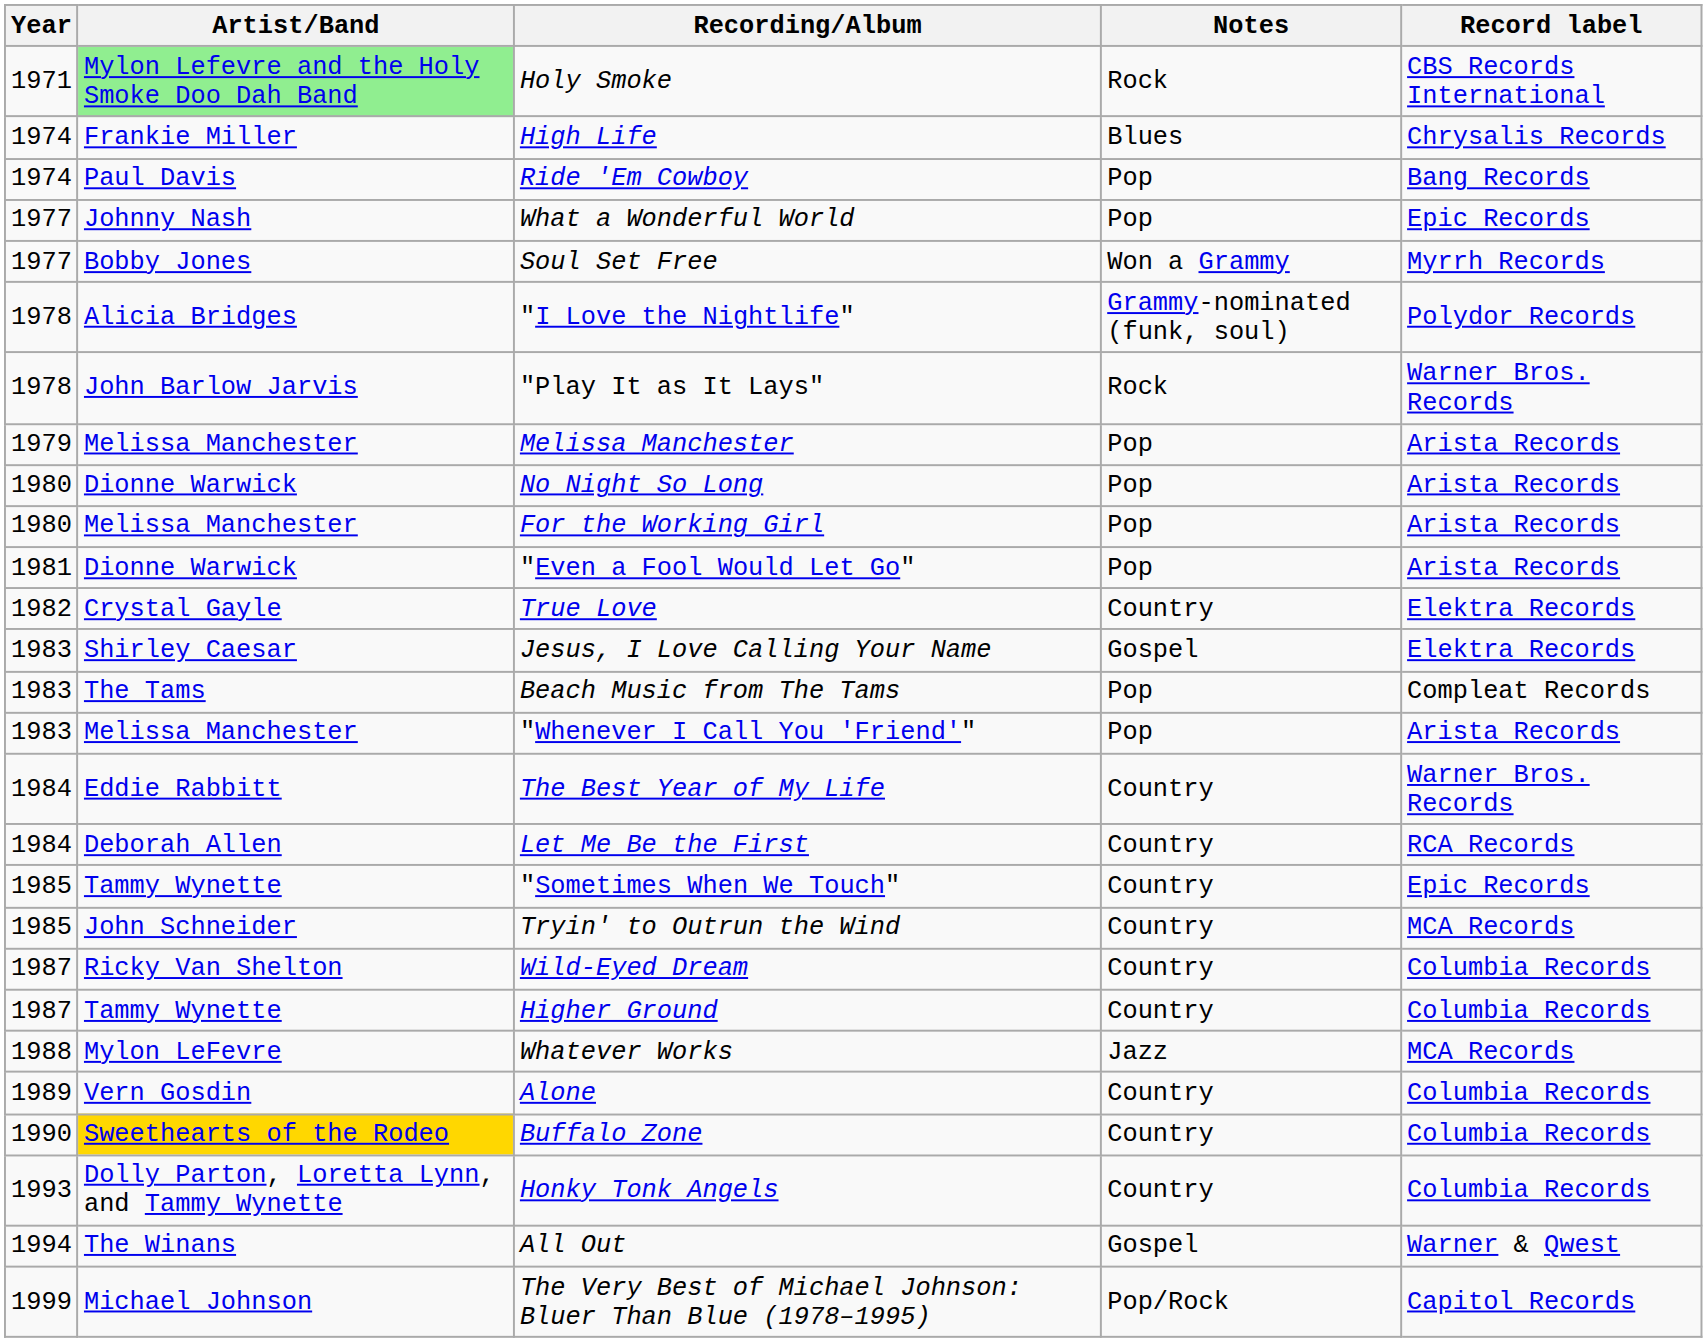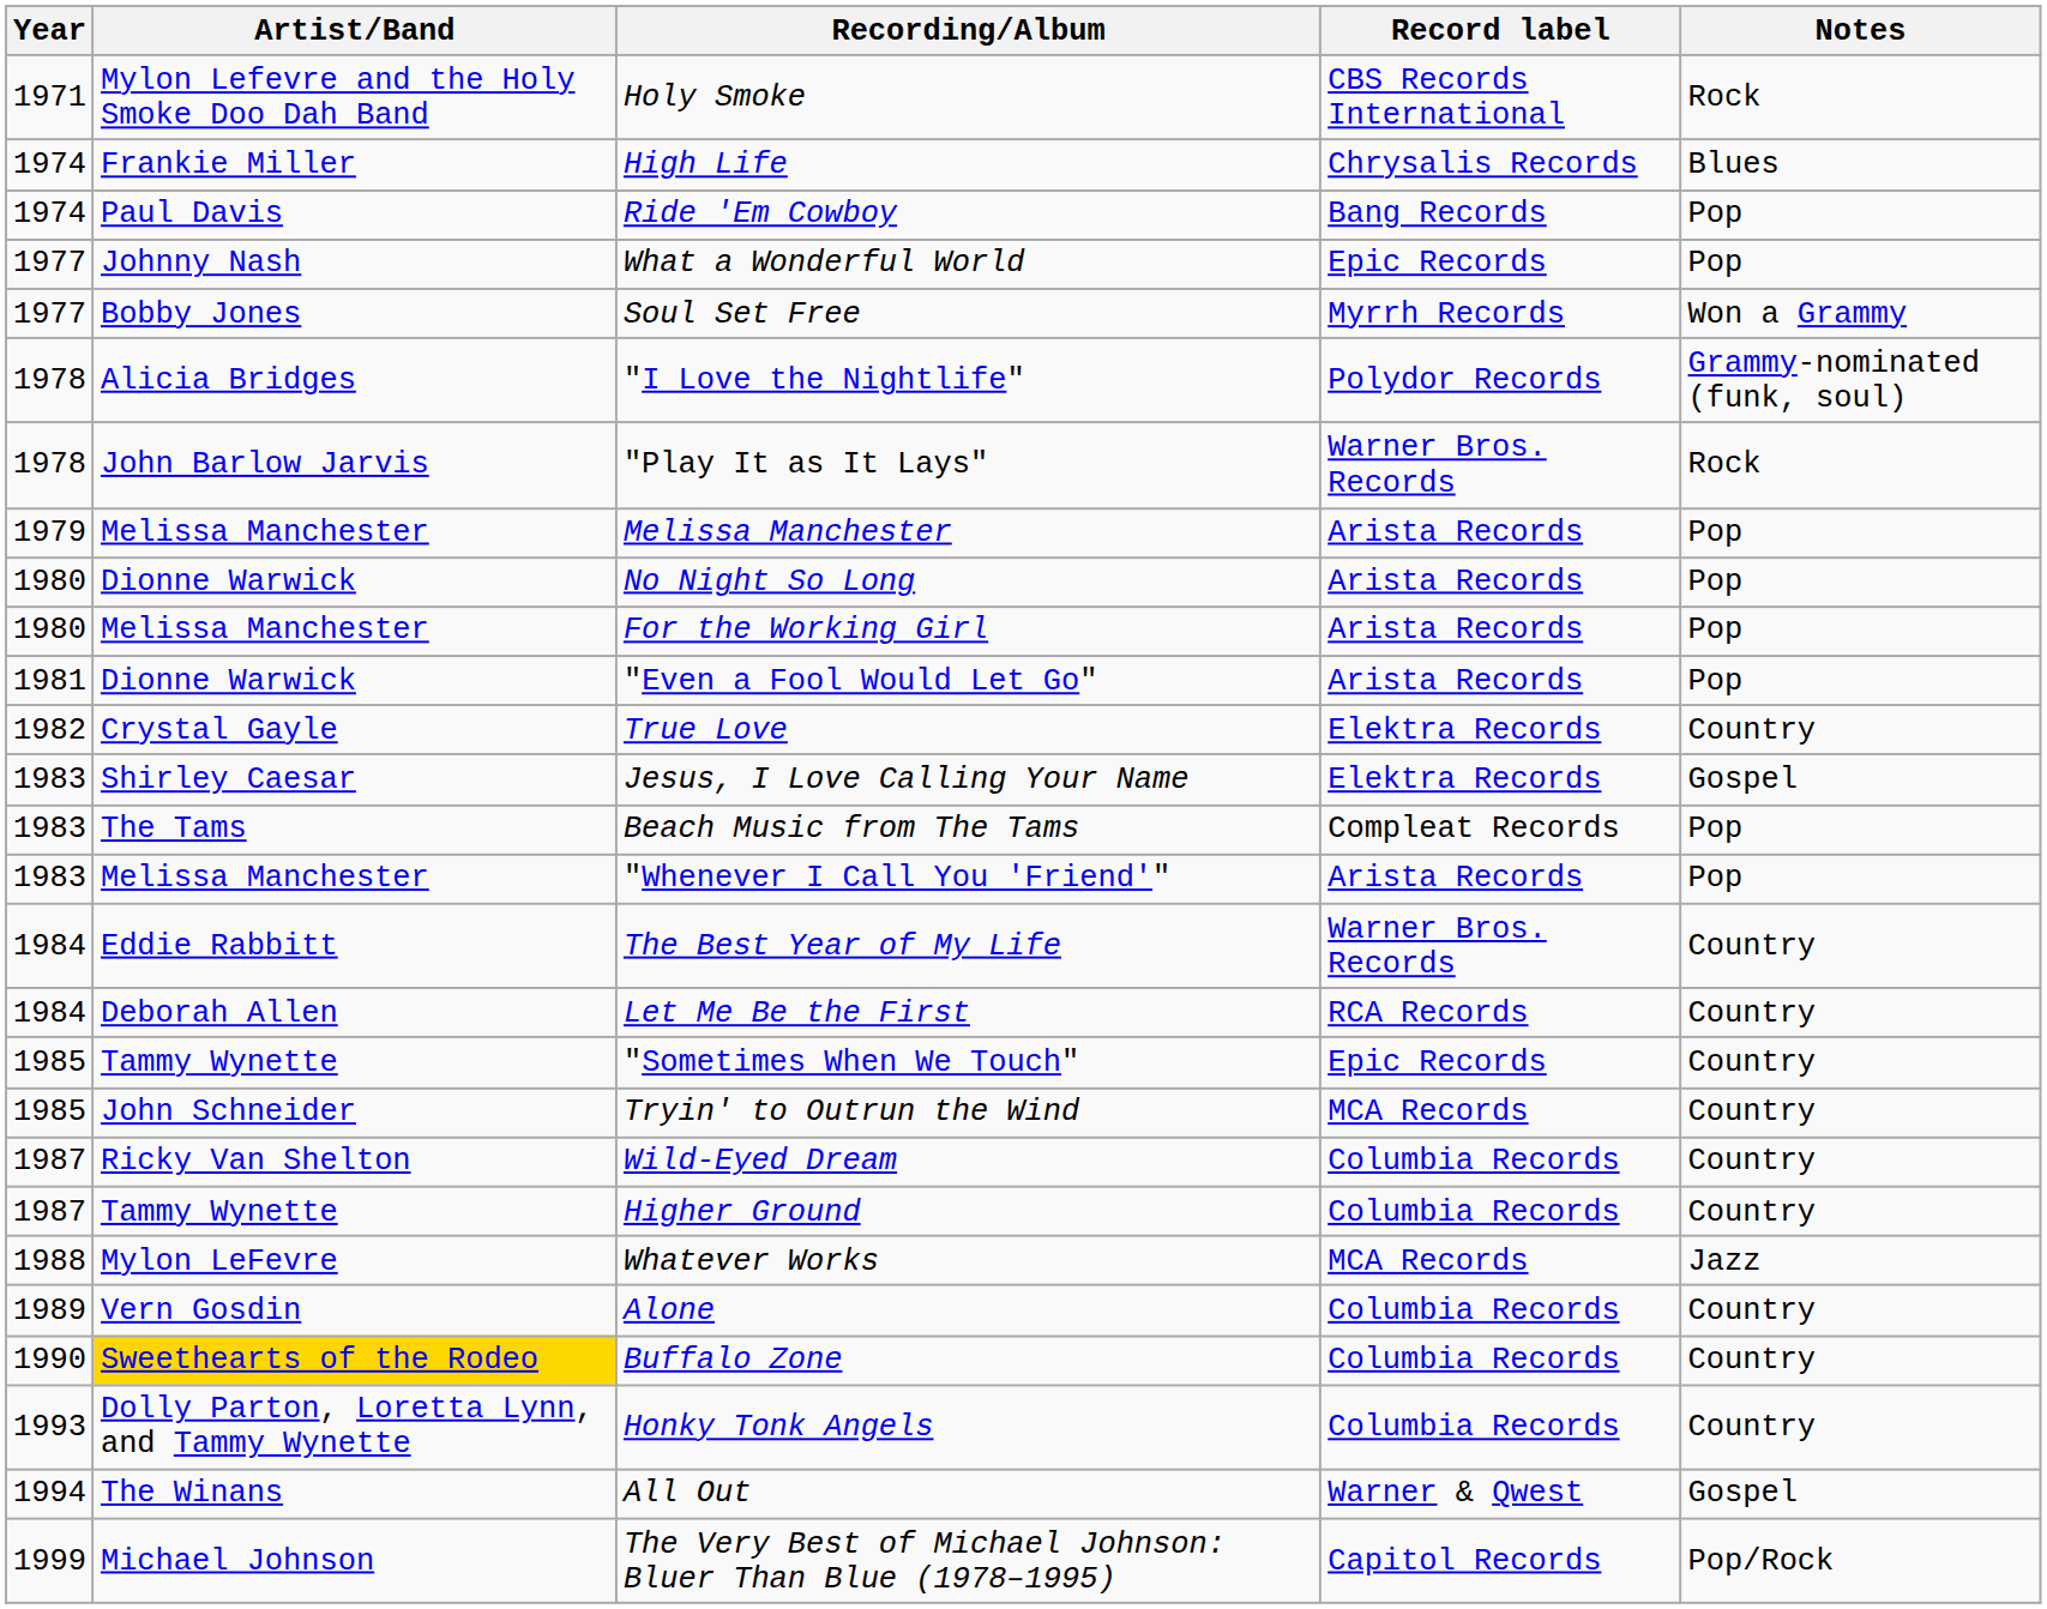 <table class="wikitable">
 <tr>
 <th><strong>Year</strong></th>
 <th><strong>Artist/Band</strong></th>
 <th><strong>Recording/Album</strong></th>
+<th><strong>Record label</strong></th>
 <th><strong>Notes</strong></th>
-<th><strong>Record label</strong></th>
 </tr>
 <tr>
 <td>1971</td>
-<td style="background: lightgreen;"><a href='#'>Mylon Lefevre and the Holy Smoke Doo Dah Band</a></td>
+<td><a href='#'>Mylon Lefevre and the Holy Smoke Doo Dah Band</a></td>
 <td><em>Holy Smoke</em></td>
+<td><a href='#'>CBS Records International</a></td>
 <td>Rock</td>
-<td><a href='#'>CBS Records International</a></td>
 </tr>
 <tr>
 <td>1974</td>
 <td><a href='#'>Frankie Miller</a></td>
 <td><em><a href='#'>High Life</a></em></td>
+<td><a href='#'>Chrysalis Records</a></td>
 <td>Blues</td>
-<td><a href='#'>Chrysalis Records</a></td>
 </tr>
 <tr>
 <td>1974</td>
 <td><a href='#'>Paul Davis</a></td>
 <td><em><a href='#'>Ride 'Em Cowboy</a></em></td>
+<td><a href='#'>Bang Records</a></td>
 <td>Pop</td>
-<td><a href='#'>Bang Records</a></td>
 </tr>
 <tr>
 <td>1977</td>
 <td><a href='#'>Johnny Nash</a></td>
 <td><em>What a Wonderful World</em></td>
+<td><a href='#'>Epic Records</a></td>
 <td>Pop</td>
-<td><a href='#'>Epic Records</a></td>
 </tr>
 <tr>
 <td>1977</td>
 <td><a href='#'>Bobby Jones</a></td>
 <td><em>Soul Set Free</em></td>
+<td><a href='#'>Myrrh Records</a></td>
 <td>Won a <a href='#'>Grammy</a></td>
-<td><a href='#'>Myrrh Records</a></td>
 </tr>
 <tr>
 <td>1978</td>
 <td><a href='#'>Alicia Bridges</a></td>
 <td>"<a href='#'>I Love the Nightlife</a>"</td>
+<td><a href='#'>Polydor Records</a></td>
 <td><a href='#'>Grammy</a>-nominated (funk, soul)</td>
-<td><a href='#'>Polydor Records</a></td>
 </tr>
 <tr>
 <td>1978</td>
 <td><a href='#'>John Barlow Jarvis</a></td>
 <td>"Play It as It Lays"</td>
+<td><a href='#'>Warner Bros. Records</a></td>
 <td>Rock</td>
-<td><a href='#'>Warner Bros. Records</a></td>
 </tr>
 <tr>
 <td>1979</td>
 <td><a href='#'>Melissa Manchester</a></td>
 <td><em><a href='#'>Melissa Manchester</a></em></td>
+<td><a href='#'>Arista Records</a></td>
 <td>Pop</td>
-<td><a href='#'>Arista Records</a></td>
 </tr>
 <tr>
 <td>1980</td>
 <td><a href='#'>Dionne Warwick</a></td>
 <td><em><a href='#'>No Night So Long</a></em></td>
+<td><a href='#'>Arista Records</a></td>
 <td>Pop</td>
-<td><a href='#'>Arista Records</a></td>
 </tr>
 <tr>
 <td>1980</td>
 <td><a href='#'>Melissa Manchester</a></td>
 <td><em><a href='#'>For the Working Girl</a></em></td>
+<td><a href='#'>Arista Records</a></td>
 <td>Pop</td>
-<td><a href='#'>Arista Records</a></td>
 </tr>
 <tr>
 <td>1981</td>
 <td><a href='#'>Dionne Warwick</a></td>
 <td>"<a href='#'>Even a Fool Would Let Go</a>"</td>
+<td><a href='#'>Arista Records</a></td>
 <td>Pop</td>
-<td><a href='#'>Arista Records</a></td>
 </tr>
 <tr>
 <td>1982</td>
 <td><a href='#'>Crystal Gayle</a></td>
 <td><em><a href='#'>True Love</a></em></td>
+<td><a href='#'>Elektra Records</a></td>
 <td>Country</td>
-<td><a href='#'>Elektra Records</a></td>
 </tr>
 <tr>
 <td>1983</td>
 <td><a href='#'>Shirley Caesar</a></td>
 <td><em>Jesus, I Love Calling Your Name</em></td>
+<td><a href='#'>Elektra Records</a></td>
 <td>Gospel</td>
-<td><a href='#'>Elektra Records</a></td>
 </tr>
 <tr>
 <td>1983</td>
 <td><a href='#'>The Tams</a></td>
 <td><em>Beach Music from The Tams</em></td>
+<td>Compleat Records</td>
 <td>Pop</td>
-<td>Compleat Records</td>
 </tr>
 <tr>
 <td>1983</td>
 <td><a href='#'>Melissa Manchester</a></td>
 <td>"<a href='#'>Whenever I Call You 'Friend'</a>"</td>
+<td><a href='#'>Arista Records</a></td>
 <td>Pop</td>
-<td><a href='#'>Arista Records</a></td>
 </tr>
 <tr>
 <td>1984</td>
 <td><a href='#'>Eddie Rabbitt</a></td>
 <td><em><a href='#'>The Best Year of My Life</a></em></td>
+<td><a href='#'>Warner Bros. Records</a></td>
 <td>Country</td>
-<td><a href='#'>Warner Bros. Records</a></td>
 </tr>
 <tr>
 <td>1984</td>
 <td><a href='#'>Deborah Allen</a></td>
 <td><em><a href='#'>Let Me Be the First</a></em></td>
+<td><a href='#'>RCA Records</a></td>
 <td>Country</td>
-<td><a href='#'>RCA Records</a></td>
 </tr>
 <tr>
 <td>1985</td>
 <td><a href='#'>Tammy Wynette</a></td>
 <td>"<a href='#'>Sometimes When We Touch</a>"</td>
+<td><a href='#'>Epic Records</a></td>
 <td>Country</td>
-<td><a href='#'>Epic Records</a></td>
 </tr>
 <tr>
 <td>1985</td>
 <td><a href='#'>John Schneider</a></td>
 <td><em>Tryin' to Outrun the Wind</em></td>
+<td><a href='#'>MCA Records</a></td>
 <td>Country</td>
-<td><a href='#'>MCA Records</a></td>
 </tr>
 <tr>
 <td>1987</td>
 <td><a href='#'>Ricky Van Shelton</a></td>
 <td><em><a href='#'>Wild-Eyed Dream</a></em></td>
+<td><a href='#'>Columbia Records</a></td>
 <td>Country</td>
-<td><a href='#'>Columbia Records</a></td>
 </tr>
 <tr>
 <td>1987</td>
 <td><a href='#'>Tammy Wynette</a></td>
 <td><em><a href='#'>Higher Ground</a></em></td>
+<td><a href='#'>Columbia Records</a></td>
 <td>Country</td>
-<td><a href='#'>Columbia Records</a></td>
 </tr>
 <tr>
 <td>1988</td>
 <td><a href='#'>Mylon LeFevre</a></td>
 <td><em>Whatever Works</em></td>
+<td><a href='#'>MCA Records</a></td>
 <td>Jazz</td>
-<td><a href='#'>MCA Records</a></td>
 </tr>
 <tr>
 <td>1989</td>
 <td><a href='#'>Vern Gosdin</a></td>
 <td><em><a href='#'>Alone</a></em></td>
+<td><a href='#'>Columbia Records</a></td>
 <td>Country</td>
-<td><a href='#'>Columbia Records</a></td>
 </tr>
 <tr>
 <td>1990</td>
 <td style="background: gold;"><a href='#'>Sweethearts of the Rodeo</a></td>
 <td><em><a href='#'>Buffalo Zone</a></em></td>
+<td><a href='#'>Columbia Records</a></td>
 <td>Country</td>
-<td><a href='#'>Columbia Records</a></td>
 </tr>
 <tr>
 <td>1993</td>
 <td><a href='#'>Dolly Parton</a>, <a href='#'>Loretta Lynn</a>, and <a href='#'>Tammy Wynette</a></td>
 <td><em><a href='#'>Honky Tonk Angels</a></em></td>
+<td><a href='#'>Columbia Records</a></td>
 <td>Country</td>
-<td><a href='#'>Columbia Records</a></td>
 </tr>
 <tr>
 <td>1994</td>
 <td><a href='#'>The Winans</a></td>
 <td><em>All Out</em></td>
+<td><a href='#'>Warner</a> & <a href='#'>Qwest</a></td>
 <td>Gospel</td>
-<td><a href='#'>Warner</a> & <a href='#'>Qwest</a></td>
 </tr>
 <tr>
 <td>1999</td>
 <td><a href='#'>Michael Johnson</a></td>
 <td><em>The Very Best of Michael Johnson: Bluer Than Blue (1978–1995)</em></td>
+<td><a href='#'>Capitol Records</a></td>
 <td>Pop/Rock</td>
-<td><a href='#'>Capitol Records</a></td>
 </tr>
 </table>
